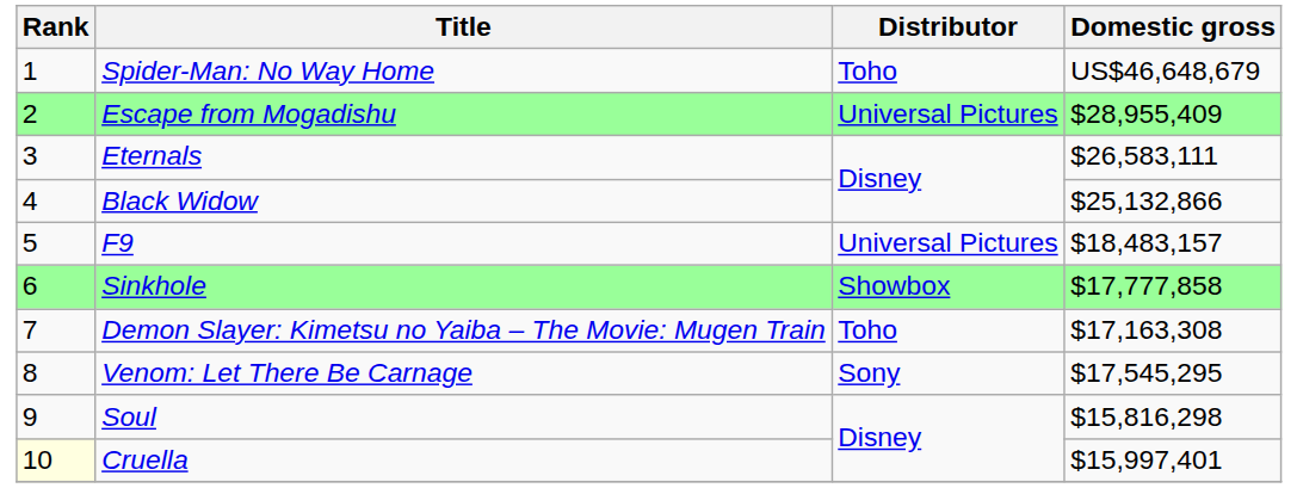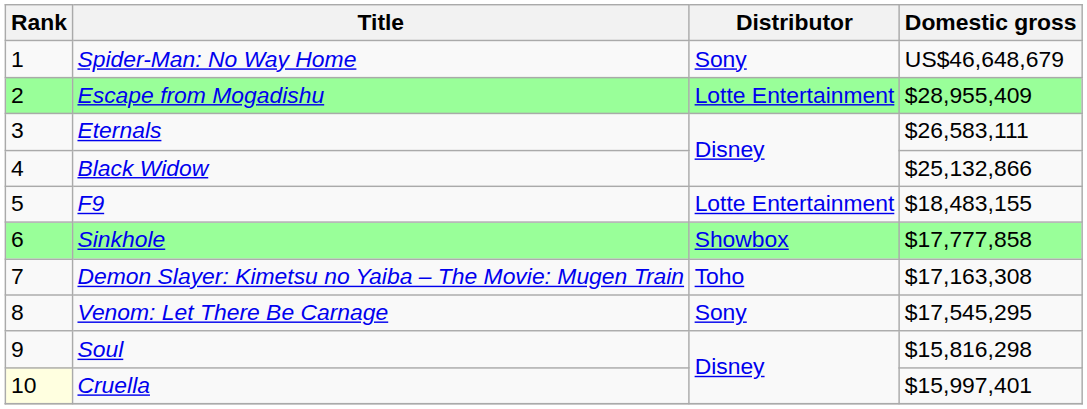 <table class="wikitable sortable" style="margin:auto; margin:auto;">
 <tr>
 <th>Rank</th>
 <th>Title</th>
 <th>Distributor</th>
 <th>Domestic gross</th>
 </tr>
 <tr>
 <td>1</td>
 <td><em><a href='#'>Spider-Man: No Way Home</a></em></td>
-<td><a href='#'>Toho</a></td>
+<td><a href='#'>Sony</a></td>
 <td>US$46,648,679</td>
 </tr>
 <tr style="background:#99FF99;">
 <td>2</td>
 <td><em><a href='#'>Escape from Mogadishu</a></em></td>
-<td><a href='#'>Universal Pictures</a></td>
+<td><a href='#'>Lotte Entertainment</a></td>
 <td>$28,955,409</td>
 </tr>
 <tr>
 <td>3</td>
 <td><em><a href='#'>Eternals</a></em></td>
 <td rowspan=2><a href='#'>Disney</a></td>
 <td>$26,583,111</td>
 </tr>
 <tr>
 <td>4</td>
 <td><em><a href='#'>Black Widow</a></em></td>
 <td>$25,132,866</td>
 </tr>
 <tr>
 <td>5</td>
 <td><em><a href='#'>F9</a></em></td>
-<td><a href='#'>Universal Pictures</a></td>
-<td>$18,483,157</td>
+<td><a href='#'>Lotte Entertainment</a></td>
+<td>$18,483,155</td>
 </tr>
 <tr style="background:#99FF99;">
 <td>6</td>
 <td><em><a href='#'>Sinkhole</a></em></td>
 <td><a href='#'>Showbox</a></td>
 <td>$17,777,858</td>
 </tr>
 <tr>
 <td>7</td>
 <td><em><a href='#'>Demon Slayer: Kimetsu no Yaiba – The Movie: Mugen Train</a></em></td>
 <td><a href='#'>Toho</a></td>
 <td>$17,163,308</td>
 </tr>
 <tr>
 <td>8</td>
 <td><em><a href='#'>Venom: Let There Be Carnage</a></em></td>
 <td><a href='#'>Sony</a></td>
 <td>$17,545,295</td>
 </tr>
 <tr>
 <td>9</td>
 <td><em><a href='#'>Soul</a></em></td>
 <td rowspan=2><a href='#'>Disney</a></td>
 <td>$15,816,298</td>
 </tr>
 <tr>
 <td style="background: lightyellow;">10</td>
 <td><em><a href='#'>Cruella</a></em></td>
 <td>$15,997,401</td>
 </tr>
 <tr>
 </tr>
 </table>
